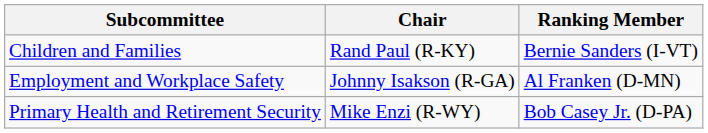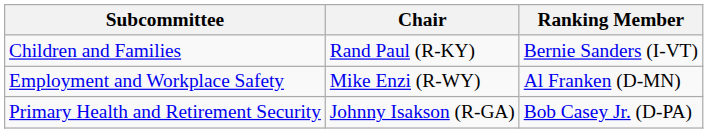 <table class="wikitable">
 <tr>
 <th>Subcommittee</th>
 <th>Chair</th>
 <th>Ranking Member</th>
 </tr>
 <tr>
 <td><a href='#'>Children and Families</a></td>
 <td><a href='#'>Rand Paul</a> (R-KY)</td>
 <td><a href='#'>Bernie Sanders</a> (I-VT)</td>
 </tr>
 <tr>
 <td><a href='#'>Employment and Workplace Safety</a></td>
-<td><a href='#'>Johnny Isakson</a> (R-GA)</td>
+<td><a href='#'>Mike Enzi</a> (R-WY)</td>
 <td><a href='#'>Al Franken</a> (D-MN)</td>
 </tr>
 <tr>
 <td><a href='#'>Primary Health and Retirement Security</a></td>
-<td><a href='#'>Mike Enzi</a> (R-WY)</td>
+<td><a href='#'>Johnny Isakson</a> (R-GA)</td>
 <td><a href='#'>Bob Casey Jr.</a> (D-PA)</td>
 </tr>
 </table>
